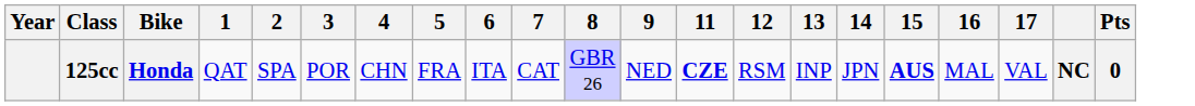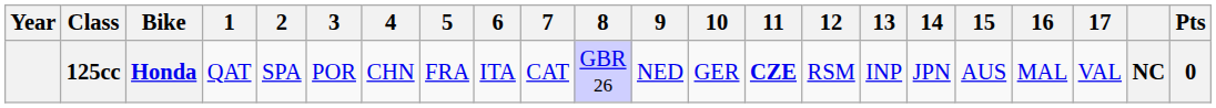 <table class="wikitable" style="text-align:center">
 <tr>
 <th>Year</th>
 <th>Class</th>
 <th>Bike</th>
 <th>1</th>
 <th>2</th>
 <th>3</th>
 <th>4</th>
 <th>5</th>
 <th>6</th>
 <th>7</th>
 <th>8</th>
 <th>9</th>
+<th>10</th>
 <th>11</th>
 <th>12</th>
 <th>13</th>
 <th>14</th>
 <th>15</th>
 <th>16</th>
 <th>17</th>
 <th></th>
 <th>Pts</th>
 </tr>
 <tr>
 <th align=left></th>
 <th align=left>125cc</th>
 <th align=left><a href='#'>Honda</a></th>
 <td><a href='#'>QAT</a></td>
 <td><a href='#'>SPA</a></td>
 <td><a href='#'>POR</a></td>
 <td><a href='#'>CHN</a></td>
 <td><a href='#'>FRA</a></td>
 <td><a href='#'>ITA</a></td>
 <td><a href='#'>CAT</a></td>
 <td style="background:#CFCFFF;"><a href='#'>GBR</a><br><small>26</small></td>
 <td><a href='#'>NED</a></td>
+<td><a href='#'>GER</a></td>
 <td><strong><a href='#'>CZE</a></strong></td>
 <td><a href='#'>RSM</a></td>
 <td><a href='#'>INP</a></td>
 <td><a href='#'>JPN</a></td>
-<td><strong><a href='#'>AUS</a></strong></td>
+<td><a href='#'>AUS</a></td>
 <td><a href='#'>MAL</a></td>
 <td><a href='#'>VAL</a></td>
 <th>NC</th>
 <th>0</th>
 </tr>
 </table>
